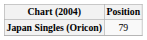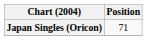 <table class="wikitable plainrowheaders">
 <tr>
 <th>Chart (2004)</th>
 <th>Position</th>
 </tr>
 <tr>
 <th scope="row">Japan Singles (Oricon)</th>
-<td style="text-align:center;">79</td>
+<td style="text-align:center;">71</td>
 </tr>
 <tr>
 </tr>
 </table>
